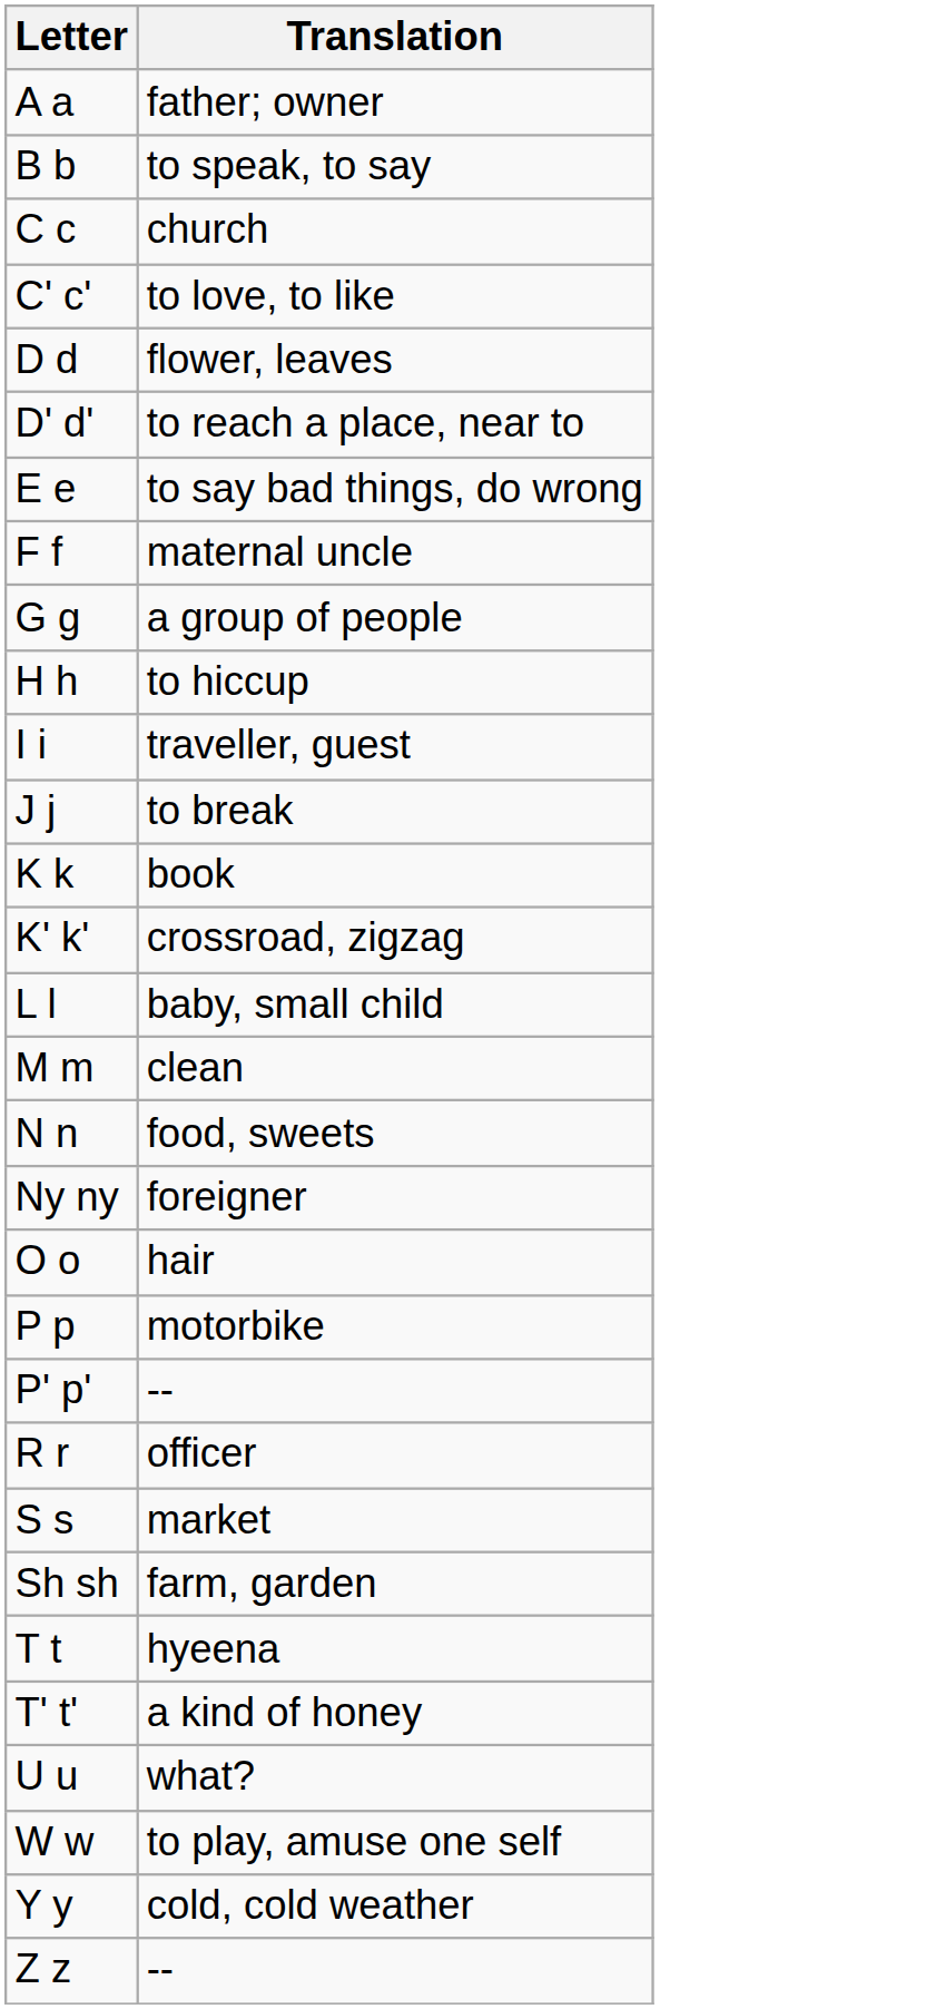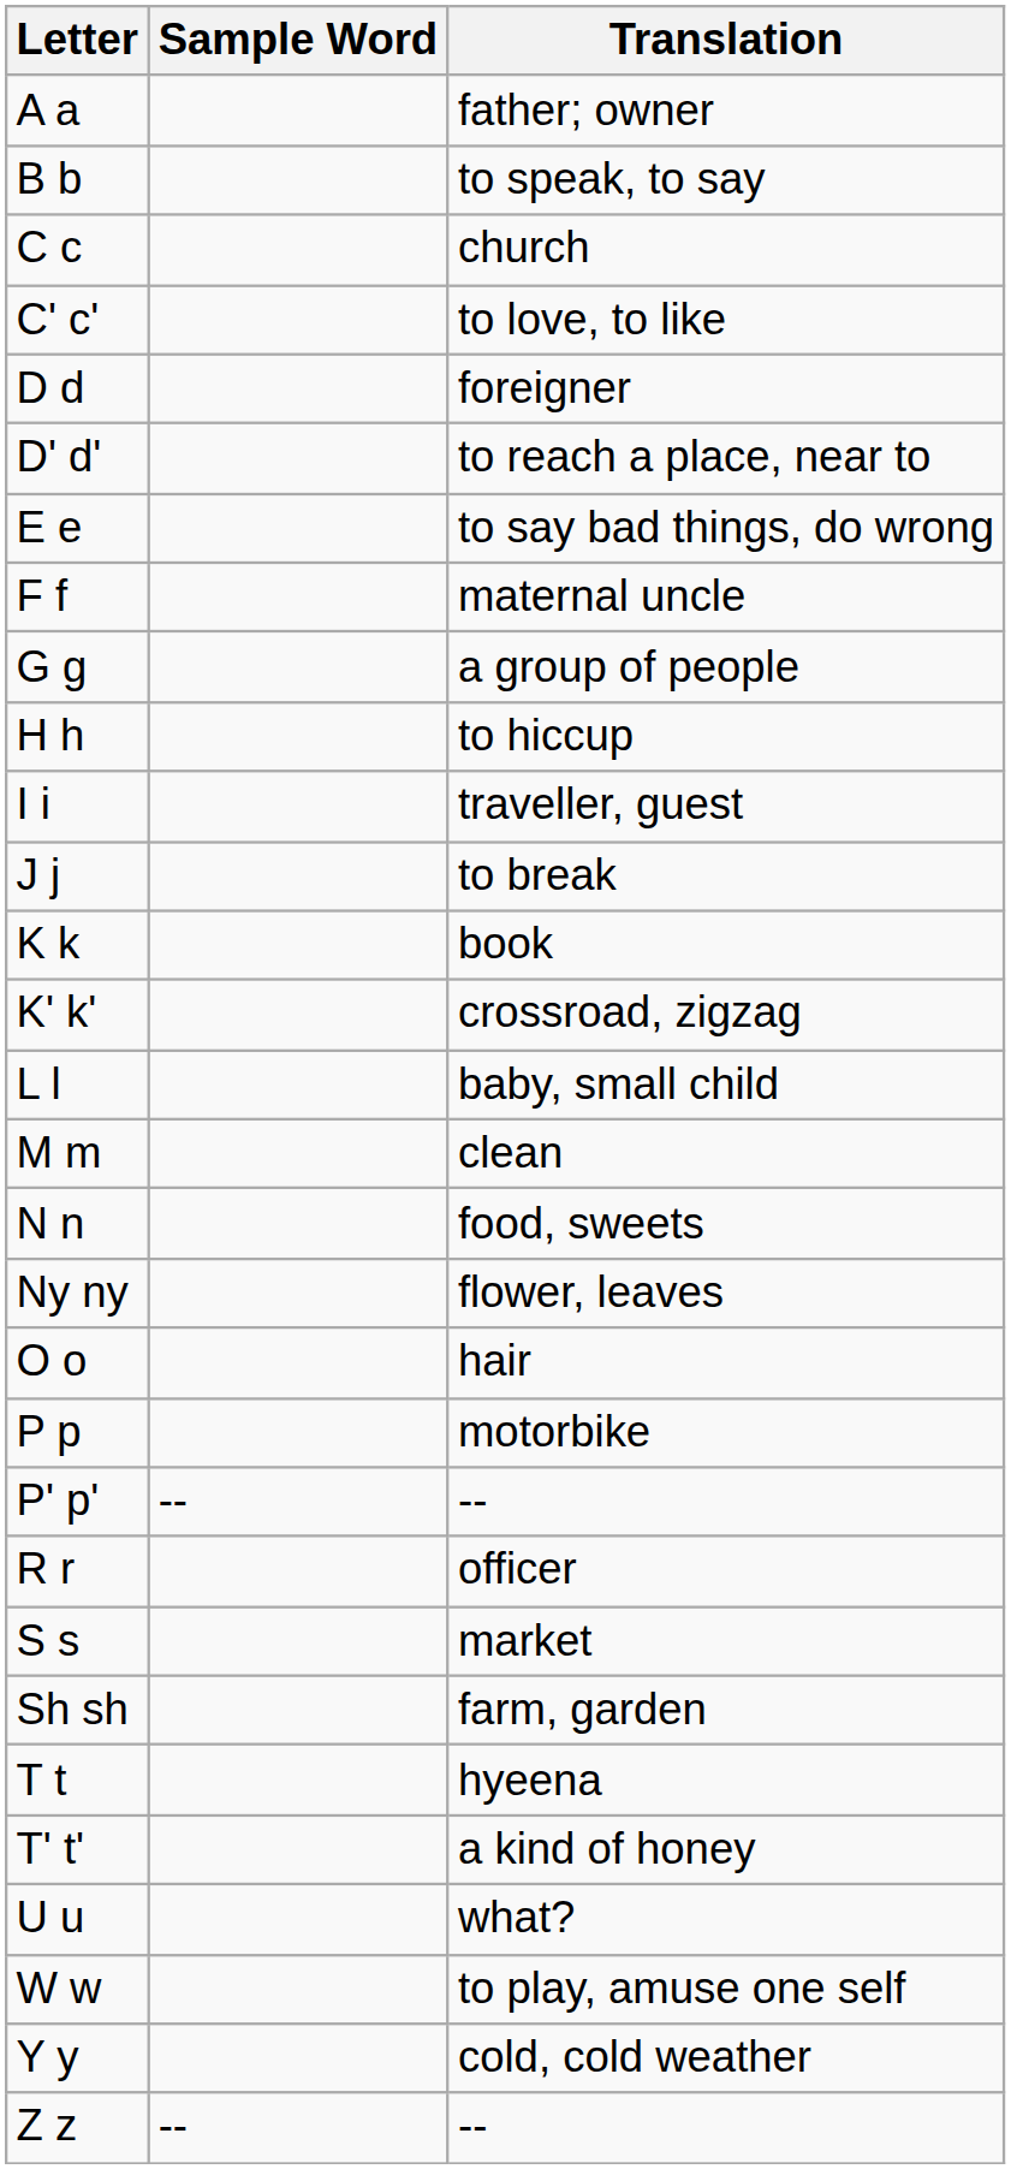 <table class="wikitable">
 <tr>
 <th>Letter</th>
+<th>Sample Word</th>
 <th>Translation</th>
 </tr>
 <tr>
 <td>A a</td>
+<td></td>
 <td>father; owner</td>
 </tr>
 <tr>
 <td>B b</td>
+<td></td>
 <td>to speak, to say</td>
 </tr>
 <tr>
 <td>C c</td>
+<td></td>
 <td>church</td>
 </tr>
 <tr>
 <td>C' c'</td>
+<td></td>
 <td>to love, to like</td>
 </tr>
 <tr>
 <td>D d</td>
-<td>flower, leaves</td>
+<td></td>
+<td>foreigner</td>
 </tr>
 <tr>
 <td>D' d'</td>
+<td></td>
 <td>to reach a place, near to</td>
 </tr>
 <tr>
 <td>E e</td>
+<td></td>
 <td>to say bad things, do wrong</td>
 </tr>
 <tr>
 <td>F f</td>
+<td></td>
 <td>maternal uncle</td>
 </tr>
 <tr>
 <td>G g</td>
+<td></td>
 <td>a group of people</td>
 </tr>
 <tr>
 <td>H h</td>
+<td></td>
 <td>to hiccup</td>
 </tr>
 <tr>
 <td>I i</td>
+<td></td>
 <td>traveller, guest</td>
 </tr>
 <tr>
 <td>J j</td>
+<td></td>
 <td>to break</td>
 </tr>
 <tr>
 <td>K k</td>
+<td></td>
 <td>book</td>
 </tr>
 <tr>
 <td>K' k'</td>
+<td></td>
 <td>crossroad, zigzag</td>
 </tr>
 <tr>
 <td>L l</td>
+<td></td>
 <td>baby, small child</td>
 </tr>
 <tr>
 <td>M m</td>
+<td></td>
 <td>clean</td>
 </tr>
 <tr>
 <td>N n</td>
+<td></td>
 <td>food, sweets</td>
 </tr>
 <tr>
 <td>Ny ny</td>
-<td>foreigner</td>
+<td></td>
+<td>flower, leaves</td>
 </tr>
 <tr>
 <td>O o</td>
+<td></td>
 <td>hair</td>
 </tr>
 <tr>
 <td>P p</td>
+<td></td>
 <td>motorbike</td>
 </tr>
 <tr>
 <td>P' p'</td>
 <td>--</td>
+<td>--</td>
 </tr>
 <tr>
 <td>R r</td>
+<td></td>
 <td>officer</td>
 </tr>
 <tr>
 <td>S s</td>
+<td></td>
 <td>market</td>
 </tr>
 <tr>
 <td>Sh sh</td>
+<td></td>
 <td>farm, garden</td>
 </tr>
 <tr>
 <td>T t</td>
+<td></td>
 <td>hyeena</td>
 </tr>
 <tr>
 <td>T' t'</td>
+<td></td>
 <td>a kind of honey</td>
 </tr>
 <tr>
 <td>U u</td>
+<td></td>
 <td>what?</td>
 </tr>
 <tr>
 <td>W w</td>
+<td></td>
 <td>to play, amuse one self</td>
 </tr>
 <tr>
 <td>Y y</td>
+<td></td>
 <td>cold, cold weather</td>
 </tr>
 <tr>
 <td>Z z</td>
 <td>--</td>
+<td>--</td>
 </tr>
 </table>
